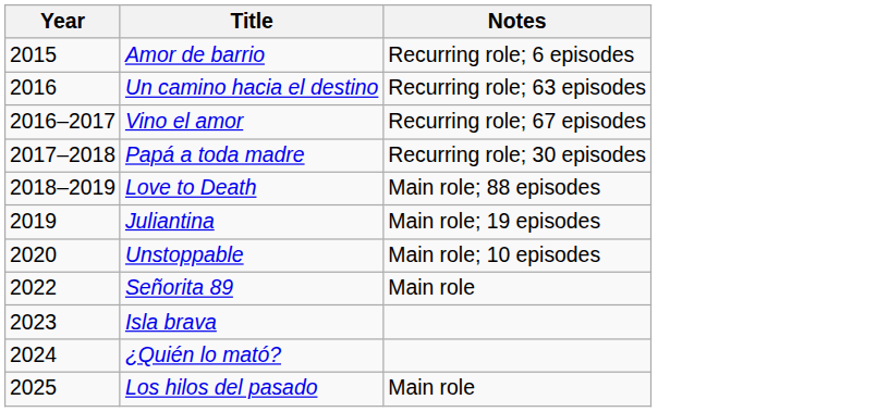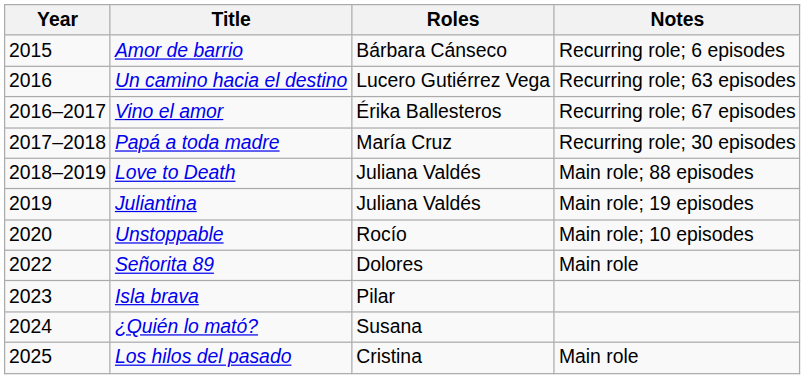 <table class="wikitable sortable">
 <tr>
 <th>Year</th>
 <th>Title</th>
+<th>Roles</th>
 <th>Notes</th>
 </tr>
 <tr>
 <td>2015</td>
 <td><em><a href='#'>Amor de barrio</a></em></td>
+<td>Bárbara Cánseco</td>
 <td>Recurring role; 6 episodes</td>
 </tr>
 <tr>
 <td>2016</td>
 <td><em><a href='#'>Un camino hacia el destino</a></em></td>
+<td>Lucero Gutiérrez Vega</td>
 <td>Recurring role; 63 episodes</td>
 </tr>
 <tr>
 <td>2016–2017</td>
 <td><em><a href='#'>Vino el amor</a></em></td>
+<td>Érika Ballesteros</td>
 <td>Recurring role; 67 episodes</td>
 </tr>
 <tr>
 <td>2017–2018</td>
 <td><em><a href='#'>Papá a toda madre</a></em></td>
+<td>María Cruz</td>
 <td>Recurring role; 30 episodes</td>
 </tr>
 <tr>
 <td>2018–2019</td>
 <td><em><a href='#'>Love to Death</a></em></td>
+<td>Juliana Valdés</td>
 <td>Main role; 88 episodes</td>
 </tr>
 <tr>
 <td>2019</td>
 <td><em><a href='#'>Juliantina</a></em></td>
+<td>Juliana Valdés</td>
 <td>Main role; 19 episodes</td>
 </tr>
 <tr>
 <td>2020</td>
 <td><em><a href='#'>Unstoppable</a></em></td>
+<td>Rocío</td>
 <td>Main role; 10 episodes</td>
 </tr>
 <tr>
 <td>2022</td>
 <td><em><a href='#'>Señorita 89</a></em></td>
+<td>Dolores</td>
 <td>Main role</td>
 </tr>
 <tr>
 <td>2023</td>
 <td><em><a href='#'>Isla brava</a></em></td>
+<td>Pilar</td>
 <td></td>
 </tr>
 <tr>
 <td>2024</td>
 <td><em><a href='#'>¿Quién lo mató?</a></em></td>
+<td>Susana</td>
 <td></td>
 </tr>
 <tr>
 <td>2025</td>
 <td><em><a href='#'>Los hilos del pasado</a></em></td>
+<td>Cristina</td>
 <td>Main role</td>
 </tr>
 </table>
